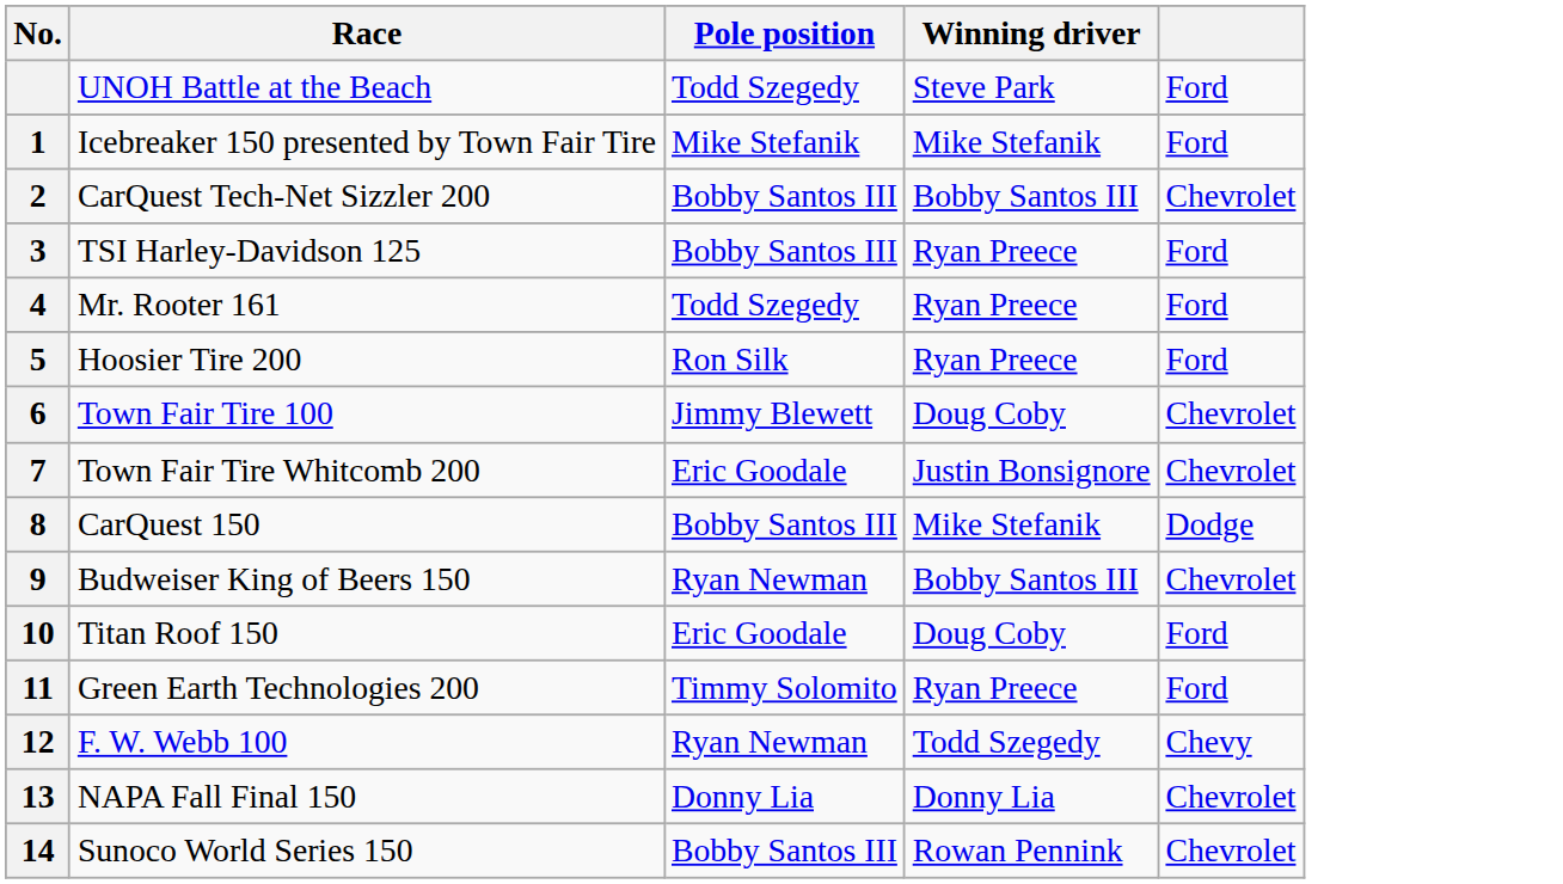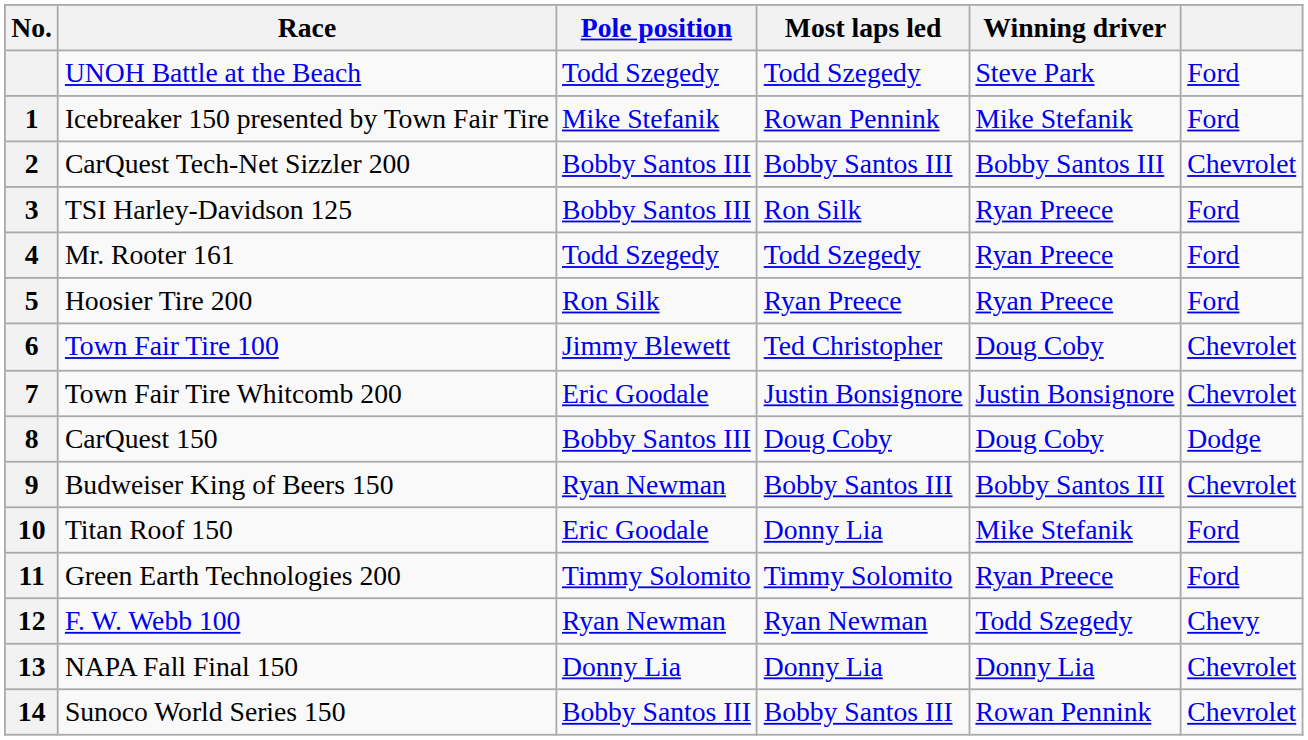 <table class="wikitable sortable" style="font-size:95%">
 <tr>
 <th>No.</th>
 <th>Race</th>
 <th><a href='#'>Pole position</a></th>
+<th>Most laps led</th>
 <th>Winning driver</th>
 <th></th>
 </tr>
 <tr>
 <th></th>
 <td><a href='#'>UNOH Battle at the Beach</a></td>
+<td><a href='#'>Todd Szegedy</a></td>
 <td><a href='#'>Todd Szegedy</a></td>
 <td><a href='#'>Steve Park</a></td>
 <td><a href='#'>Ford</a></td>
 </tr>
 <tr>
 <th>1</th>
 <td>Icebreaker 150 presented by Town Fair Tire</td>
 <td><a href='#'>Mike Stefanik</a></td>
+<td><a href='#'>Rowan Pennink</a></td>
 <td><a href='#'>Mike Stefanik</a></td>
 <td><a href='#'>Ford</a></td>
 </tr>
 <tr>
 <th>2</th>
 <td>CarQuest Tech-Net Sizzler 200</td>
 <td><a href='#'>Bobby Santos III</a></td>
 <td><a href='#'>Bobby Santos III</a></td>
+<td><a href='#'>Bobby Santos III</a></td>
 <td><a href='#'>Chevrolet</a></td>
 </tr>
 <tr>
 <th>3</th>
 <td>TSI Harley-Davidson 125</td>
 <td><a href='#'>Bobby Santos III</a></td>
+<td><a href='#'>Ron Silk</a></td>
 <td><a href='#'>Ryan Preece</a></td>
 <td><a href='#'>Ford</a></td>
 </tr>
 <tr>
 <th>4</th>
 <td>Mr. Rooter 161</td>
+<td><a href='#'>Todd Szegedy</a></td>
 <td><a href='#'>Todd Szegedy</a></td>
 <td><a href='#'>Ryan Preece</a></td>
 <td><a href='#'>Ford</a></td>
 </tr>
 <tr>
 <th>5</th>
 <td>Hoosier Tire 200</td>
 <td><a href='#'>Ron Silk</a></td>
 <td><a href='#'>Ryan Preece</a></td>
+<td><a href='#'>Ryan Preece</a></td>
 <td><a href='#'>Ford</a></td>
 </tr>
 <tr>
 <th>6</th>
 <td><a href='#'>Town Fair Tire 100</a></td>
 <td><a href='#'>Jimmy Blewett</a></td>
+<td><a href='#'>Ted Christopher</a></td>
 <td><a href='#'>Doug Coby</a></td>
 <td><a href='#'>Chevrolet</a></td>
 </tr>
 <tr>
 <th>7</th>
 <td>Town Fair Tire Whitcomb 200</td>
 <td><a href='#'>Eric Goodale</a></td>
 <td><a href='#'>Justin Bonsignore</a></td>
+<td><a href='#'>Justin Bonsignore</a></td>
 <td><a href='#'>Chevrolet</a></td>
 </tr>
 <tr>
 <th>8</th>
 <td>CarQuest 150</td>
 <td><a href='#'>Bobby Santos III</a></td>
-<td><a href='#'>Mike Stefanik</a></td>
+<td><a href='#'>Doug Coby</a></td>
+<td><a href='#'>Doug Coby</a></td>
 <td><a href='#'>Dodge</a></td>
 </tr>
 <tr>
 <th>9</th>
 <td>Budweiser King of Beers 150</td>
 <td><a href='#'>Ryan Newman</a></td>
 <td><a href='#'>Bobby Santos III</a></td>
+<td><a href='#'>Bobby Santos III</a></td>
 <td><a href='#'>Chevrolet</a></td>
 </tr>
 <tr>
 <th>10</th>
 <td>Titan Roof 150</td>
 <td><a href='#'>Eric Goodale</a></td>
-<td><a href='#'>Doug Coby</a></td>
+<td><a href='#'>Donny Lia</a></td>
+<td><a href='#'>Mike Stefanik</a></td>
 <td><a href='#'>Ford</a></td>
 </tr>
 <tr>
 <th>11</th>
 <td>Green Earth Technologies 200</td>
+<td><a href='#'>Timmy Solomito</a></td>
 <td><a href='#'>Timmy Solomito</a></td>
 <td><a href='#'>Ryan Preece</a></td>
 <td><a href='#'>Ford</a></td>
 </tr>
 <tr>
 <th>12</th>
 <td><a href='#'>F. W. Webb 100</a></td>
+<td><a href='#'>Ryan Newman</a></td>
 <td><a href='#'>Ryan Newman</a></td>
 <td><a href='#'>Todd Szegedy</a></td>
 <td><a href='#'>Chevy</a></td>
 </tr>
 <tr>
 <th>13</th>
 <td>NAPA Fall Final 150</td>
 <td><a href='#'>Donny Lia</a></td>
 <td><a href='#'>Donny Lia</a></td>
+<td><a href='#'>Donny Lia</a></td>
 <td><a href='#'>Chevrolet</a></td>
 </tr>
 <tr>
 <th>14</th>
 <td>Sunoco World Series 150</td>
 <td><a href='#'>Bobby Santos III</a></td>
+<td><a href='#'>Bobby Santos III</a></td>
 <td><a href='#'>Rowan Pennink</a></td>
 <td><a href='#'>Chevrolet</a></td>
 </tr>
 </table>
